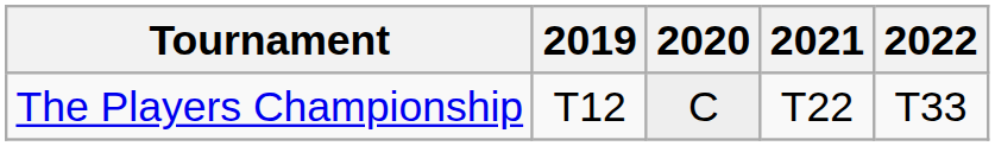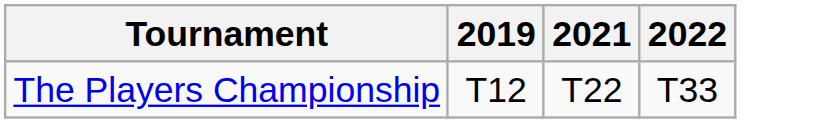 <table class="wikitable" style="font-size:95%;text-align:center;">
 <tr>
 <th>Tournament</th>
 <th>2019</th>
-<th>2020</th>
 <th>2021</th>
 <th>2022</th>
 </tr>
 <tr>
 <td align=left><a href='#'>The Players Championship</a></td>
 <td>T12</td>
-<td style="background:#eeeeee;">C</td>
 <td>T22</td>
 <td>T33</td>
 </tr>
 </table>
